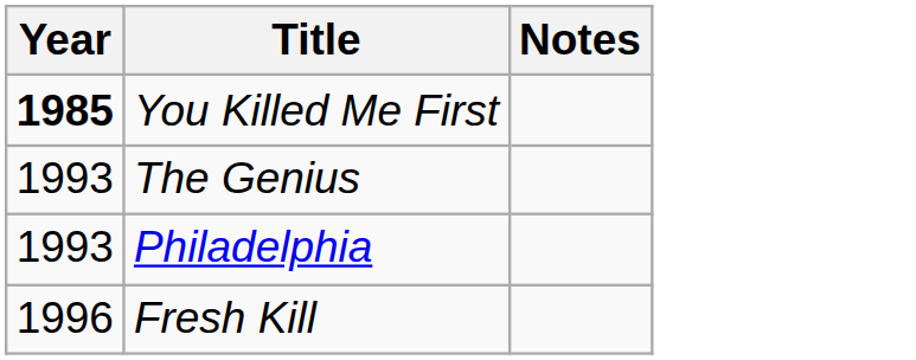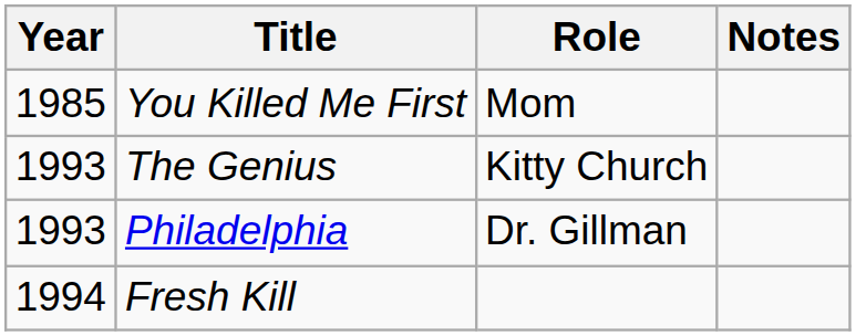 <table class="wikitable">
 <tr>
 <th>Year</th>
 <th>Title</th>
+<th>Role</th>
 <th>Notes</th>
 </tr>
 <tr>
-<td><strong>1985</strong></td>
+<td>1985</td>
 <td><em>You Killed Me First</em></td>
+<td>Mom</td>
 <td></td>
 </tr>
 <tr>
 <td>1993</td>
 <td><em>The Genius</em></td>
+<td>Kitty Church</td>
 <td></td>
 </tr>
 <tr>
 <td>1993</td>
 <td><em><a href='#'>Philadelphia</a></em></td>
+<td>Dr. Gillman</td>
 <td></td>
 </tr>
 <tr>
-<td>1996</td>
+<td>1994</td>
 <td><em>Fresh Kill</em></td>
+<td></td>
 <td></td>
 </tr>
 </table>
